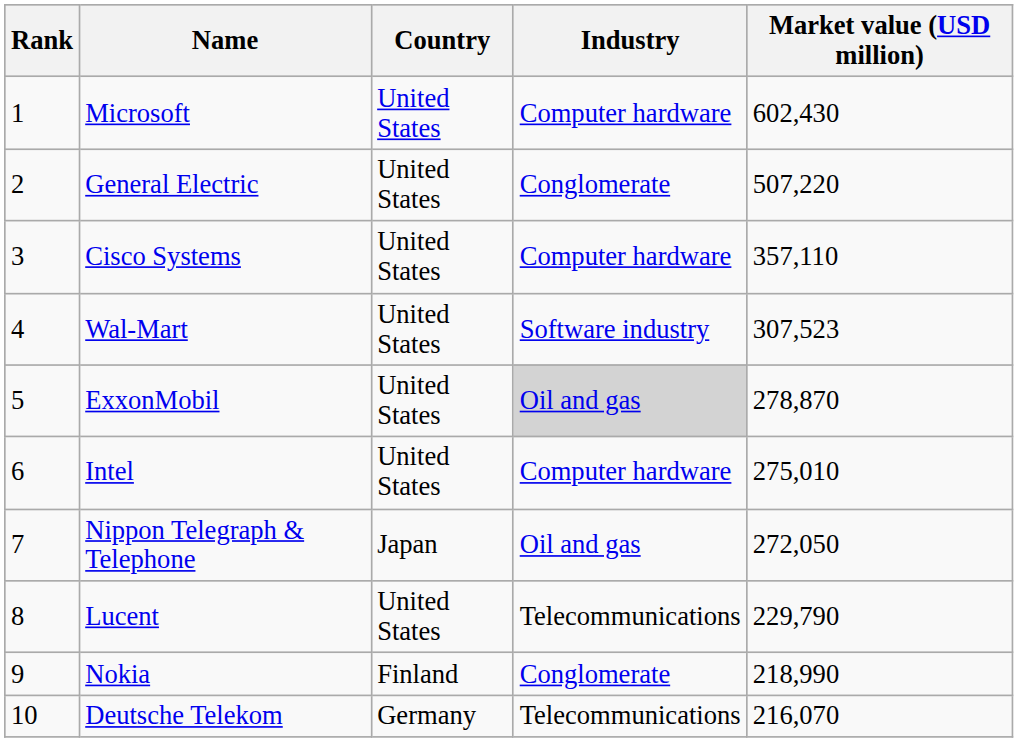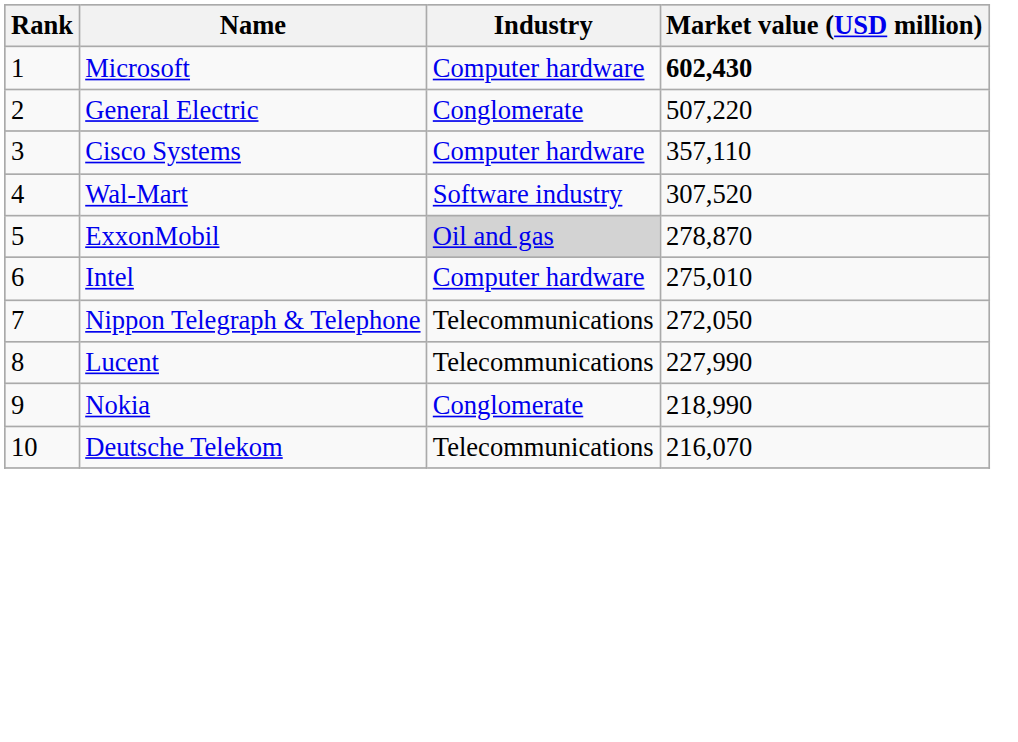 <table class="wikitable sortable">
 <tr>
 <th>Rank</th>
 <th>Name</th>
-<th>Country</th>
 <th>Industry</th>
 <th>Market value (<a href='#'>USD</a> million)</th>
 </tr>
 <tr>
 <td>1</td>
 <td><a href='#'>Microsoft</a></td>
-<td><a href='#'>United States</a></td>
 <td><a href='#'>Computer hardware</a></td>
-<td>602,430</td>
+<td><strong>602,430</strong></td>
 </tr>
 <tr>
 <td>2</td>
 <td><a href='#'>General Electric</a></td>
-<td>United States</td>
 <td><a href='#'>Conglomerate</a></td>
 <td>507,220</td>
 </tr>
 <tr>
 <td>3</td>
 <td><a href='#'>Cisco Systems</a></td>
-<td>United States</td>
 <td><a href='#'>Computer hardware</a></td>
 <td>357,110</td>
 </tr>
 <tr>
 <td>4</td>
 <td><a href='#'>Wal-Mart</a></td>
-<td>United States</td>
 <td><a href='#'>Software industry</a></td>
-<td>307,523</td>
+<td>307,520</td>
 </tr>
 <tr>
 <td>5</td>
 <td><a href='#'>ExxonMobil</a></td>
-<td>United States</td>
 <td style="background: lightgrey;"><a href='#'>Oil and gas</a></td>
 <td>278,870</td>
 </tr>
 <tr>
 <td>6</td>
 <td><a href='#'>Intel</a></td>
-<td>United States</td>
 <td><a href='#'>Computer hardware</a></td>
 <td>275,010</td>
 </tr>
 <tr>
 <td>7</td>
 <td><a href='#'>Nippon Telegraph & Telephone</a></td>
-<td>Japan</td>
-<td><a href='#'>Oil and gas</a></td>
+<td>Telecommunications</td>
 <td>272,050</td>
 </tr>
 <tr>
 <td>8</td>
 <td><a href='#'>Lucent</a></td>
-<td>United States</td>
 <td>Telecommunications</td>
-<td>229,790</td>
+<td>227,990</td>
 </tr>
 <tr>
 <td>9</td>
 <td><a href='#'>Nokia</a></td>
-<td>Finland</td>
 <td><a href='#'>Conglomerate</a></td>
 <td>218,990</td>
 </tr>
 <tr>
 <td>10</td>
 <td><a href='#'>Deutsche Telekom</a></td>
-<td>Germany</td>
 <td>Telecommunications</td>
 <td>216,070</td>
 </tr>
 </table>
